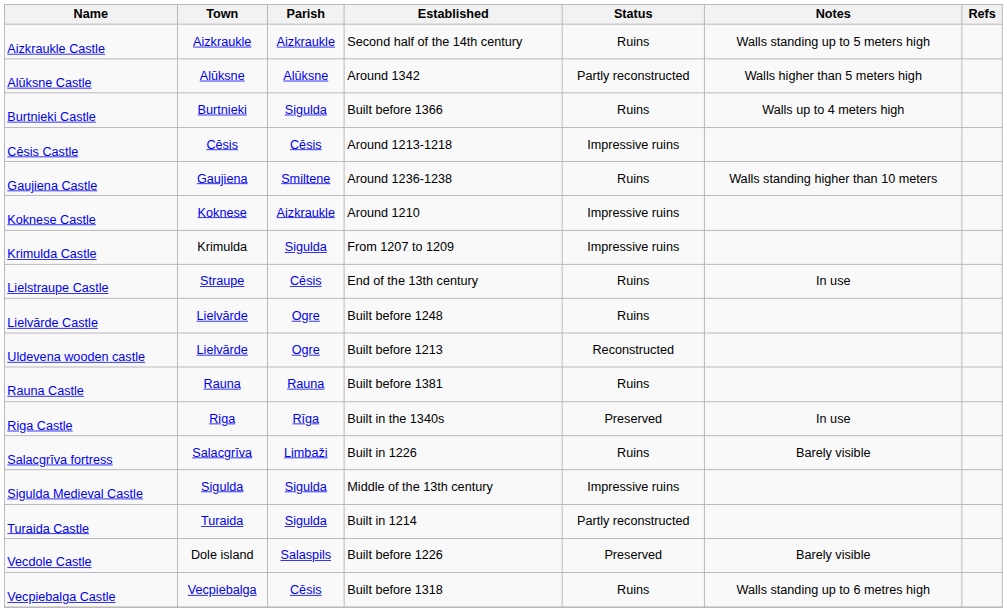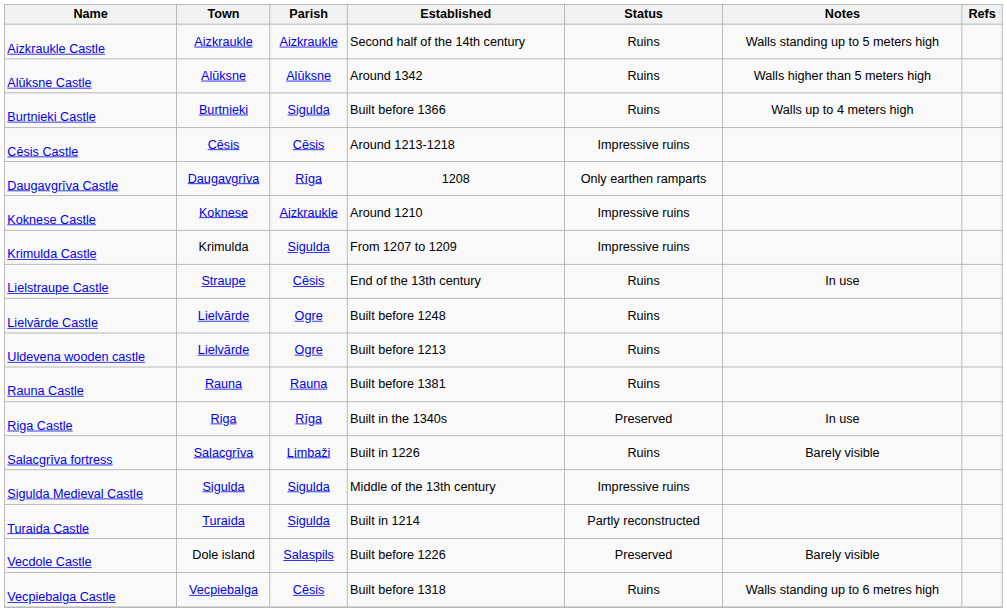 <table class="sortable wikitable defaultcenter" style="width:100%; margin:auto;">
 <tr>
 <th scope="col">Name</th>
 <th scope="col">Town</th>
 <th scope="col">Parish</th>
 <th scope="col">Established</th>
 <th scope="col">Status</th>
 <th scope="col">Notes</th>
 <th scope="col">Refs</th>
 </tr>
 <tr>
 <td align="left"><br><a href='#'>Aizkraukle Castle</a></td>
 <td align="center"><a href='#'>Aizkraukle</a></td>
 <td align="center"><a href='#'>Aizkraukle</a></td>
 <td data-sort-value="1400">Second half of the 14th century</td>
 <td align="center">Ruins</td>
 <td align="center">Walls standing up to 5 meters high</td>
 <td align="center"></td>
 </tr>
 <tr>
 <td align="left"><br><a href='#'>Alūksne Castle</a></td>
 <td align="center"><a href='#'>Alūksne</a></td>
 <td align="center"><a href='#'>Alūksne</a></td>
 <td data-sort-value="1342">Around 1342</td>
-<td align="center">Partly reconstructed</td>
+<td align="center">Ruins</td>
 <td align="center">Walls higher than 5 meters high</td>
 <td align="center"></td>
 </tr>
 <tr>
 <td align="left"><br><a href='#'>Burtnieki Castle</a></td>
 <td align="center"><a href='#'>Burtnieki</a></td>
 <td align="center"><a href='#'>Sigulda</a></td>
 <td data-sort-value="1366">Built before 1366</td>
 <td align="center">Ruins</td>
 <td align="center">Walls up to 4 meters high</td>
 <td align="center"></td>
 </tr>
 <tr>
 <td align="left"><br><a href='#'>Cēsis Castle</a></td>
 <td align="center"><a href='#'>Cēsis</a></td>
 <td align="center"><a href='#'>Cēsis</a></td>
 <td data-sort-value="1218">Around 1213-1218</td>
 <td align="center">Impressive ruins</td>
 <td align="center"></td>
 <td align="center"></td>
 </tr>
 <tr>
-<td align="left"><br><a href='#'>Gaujiena Castle</a></td>
-<td align="center"><a href='#'>Gaujiena</a></td>
-<td align="center"><a href='#'>Smiltene</a></td>
-<td data-sort-value="1238">Around 1236-1238</td>
-<td align="center">Ruins</td>
-<td align="center">Walls standing higher than 10 meters</td>
+<td align="left"><br><a href='#'>Daugavgrīva Castle</a></td>
+<td align="center"><a href='#'>Daugavgrīva</a></td>
+<td align="center"><a href='#'>Rīga</a></td>
+<td align="center">1208</td>
+<td align="center">Only earthen ramparts</td>
+<td align="center"></td>
 <td align="center"></td>
 </tr>
 <tr>
 <td align="left"><br><a href='#'>Koknese Castle</a></td>
 <td align="center"><a href='#'>Koknese</a></td>
 <td align="center"><a href='#'>Aizkraukle</a></td>
 <td data-sort-value="1210">Around 1210</td>
 <td align="center">Impressive ruins</td>
 <td align="center"></td>
 <td align="center"></td>
 </tr>
 <tr>
 <td align="left"><br><a href='#'>Krimulda Castle</a></td>
 <td align="center">Krimulda</td>
 <td align="center"><a href='#'>Sigulda</a></td>
 <td data-sort-value="1209">From 1207 to 1209</td>
 <td align="center">Impressive ruins</td>
 <td align="center"></td>
 <td align="center"></td>
 </tr>
 <tr>
 <td align="left"><br><a href='#'>Lielstraupe Castle</a></td>
 <td align="center"><a href='#'>Straupe</a></td>
 <td align="center"><a href='#'>Cēsis</a></td>
 <td data-sort-value="1300">End of the 13th century</td>
 <td align="center">Ruins</td>
 <td align="center">In use</td>
 <td align="center"></td>
 </tr>
 <tr>
 <td align="left"><br><a href='#'>Lielvārde Castle</a></td>
 <td align="center"><a href='#'>Lielvārde</a></td>
 <td align="center"><a href='#'>Ogre</a></td>
 <td data-sort-value="1248">Built before 1248</td>
 <td align="center">Ruins</td>
 <td align="center"></td>
 <td align="center"></td>
 </tr>
 <tr>
 <td><br><a href='#'>Uldevena wooden castle</a></td>
 <td align="center"><a href='#'>Lielvārde</a></td>
 <td align="center"><a href='#'>Ogre</a></td>
 <td data-sort-value="1213">Built before 1213</td>
-<td align="center">Reconstructed</td>
+<td align="center">Ruins</td>
 <td align="center"></td>
 </tr>
 <tr>
 <td align="left"><br><a href='#'>Rauna Castle</a></td>
 <td align="center"><a href='#'>Rauna</a></td>
 <td align="center"><a href='#'>Rauna</a></td>
 <td data-sort-value="1381">Built before 1381</td>
 <td align="center">Ruins</td>
 <td align="center"></td>
 <td align="center"></td>
 </tr>
 <tr>
 <td align="left"><br><a href='#'>Riga Castle</a></td>
 <td align="center"><a href='#'>Riga</a></td>
 <td align="center"><a href='#'>Rīga</a></td>
 <td data-sort-value="1349">Built in the 1340s</td>
 <td align="center">Preserved</td>
 <td align="center">In use</td>
 <td align="center"></td>
 </tr>
 <tr>
 <td align="left"><br><a href='#'>Salacgrīva fortress</a></td>
 <td align="center"><a href='#'>Salacgrīva</a></td>
 <td align="center"><a href='#'>Limbaži</a></td>
 <td data-sort-value="1226">Built in 1226</td>
 <td align="center">Ruins</td>
 <td align="center">Barely visible</td>
 <td align="center"></td>
 </tr>
 <tr>
 <td align="left"><br><a href='#'>Sigulda Medieval Castle</a></td>
 <td align="center"><a href='#'>Sigulda</a></td>
 <td align="center"><a href='#'>Sigulda</a></td>
 <td data-sort-value="1250">Middle of the 13th century</td>
 <td align="center">Impressive ruins</td>
 <td align="center"></td>
 <td align="center"></td>
 </tr>
 <tr>
 <td align="left"><br><a href='#'>Turaida Castle</a></td>
 <td align="center"><a href='#'>Turaida</a></td>
 <td align="center"><a href='#'>Sigulda</a></td>
 <td data-sort-value="1214">Built in 1214</td>
 <td align="center">Partly reconstructed</td>
 <td align="center"></td>
 <td align="center"></td>
 </tr>
 <tr>
 <td align="left"><br><a href='#'>Vecdole Castle</a></td>
 <td align="center">Dole island</td>
 <td align="center"><a href='#'>Salaspils</a></td>
 <td data-sort-value="1226">Built before 1226</td>
 <td align="center">Preserved</td>
 <td align="center">Barely visible</td>
 <td align="center"></td>
 </tr>
 <tr>
 <td align="left"><br><a href='#'>Vecpiebalga Castle</a></td>
 <td align="center"><a href='#'>Vecpiebalga</a></td>
 <td align="center"><a href='#'>Cēsis</a></td>
 <td data-sort-value="1318">Built before 1318</td>
 <td align="center">Ruins</td>
 <td align="center">Walls standing up to 6 metres high</td>
 <td align="center"></td>
 </tr>
 <tr>
 </tr>
 </table>
